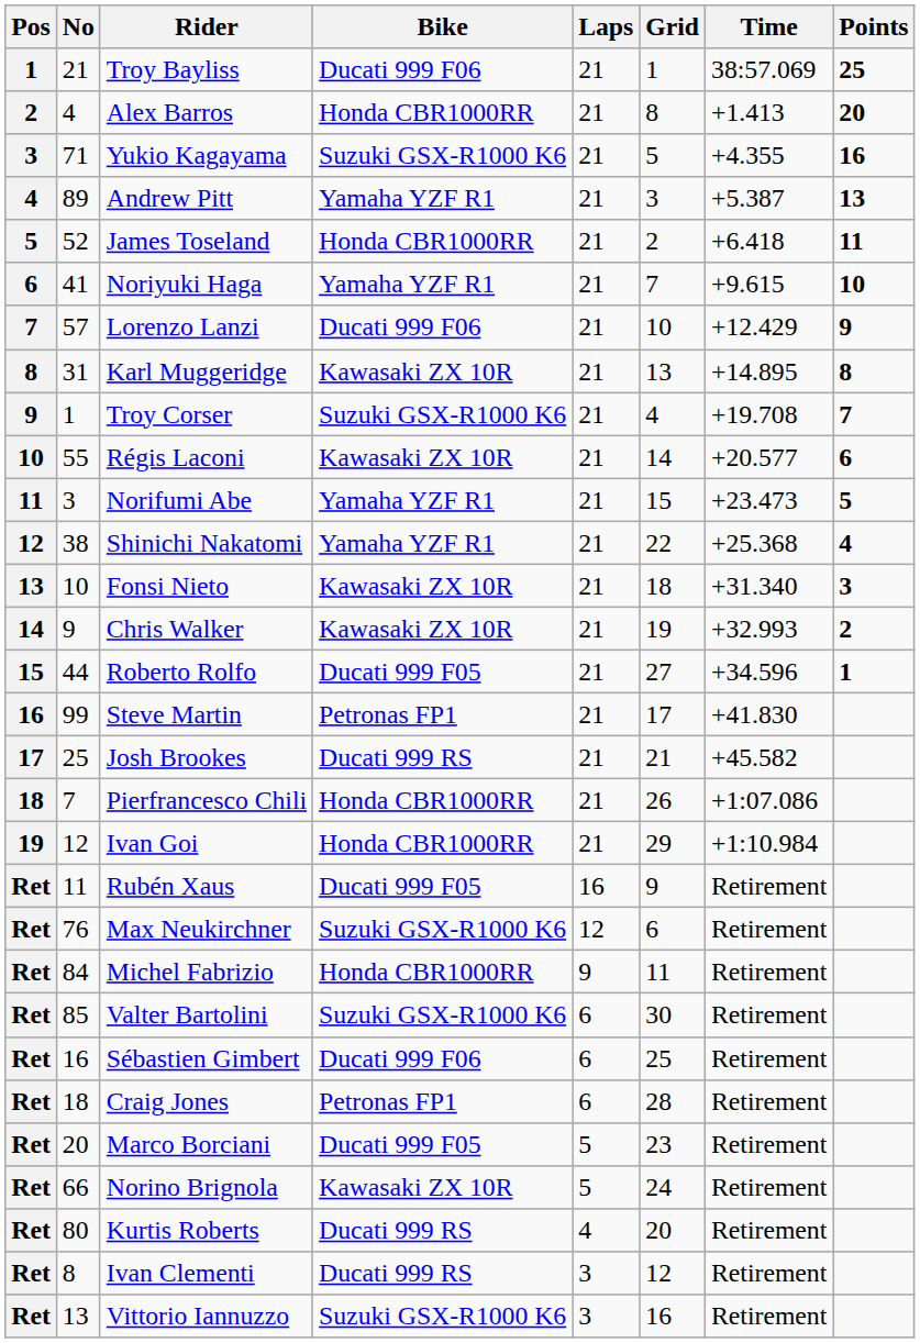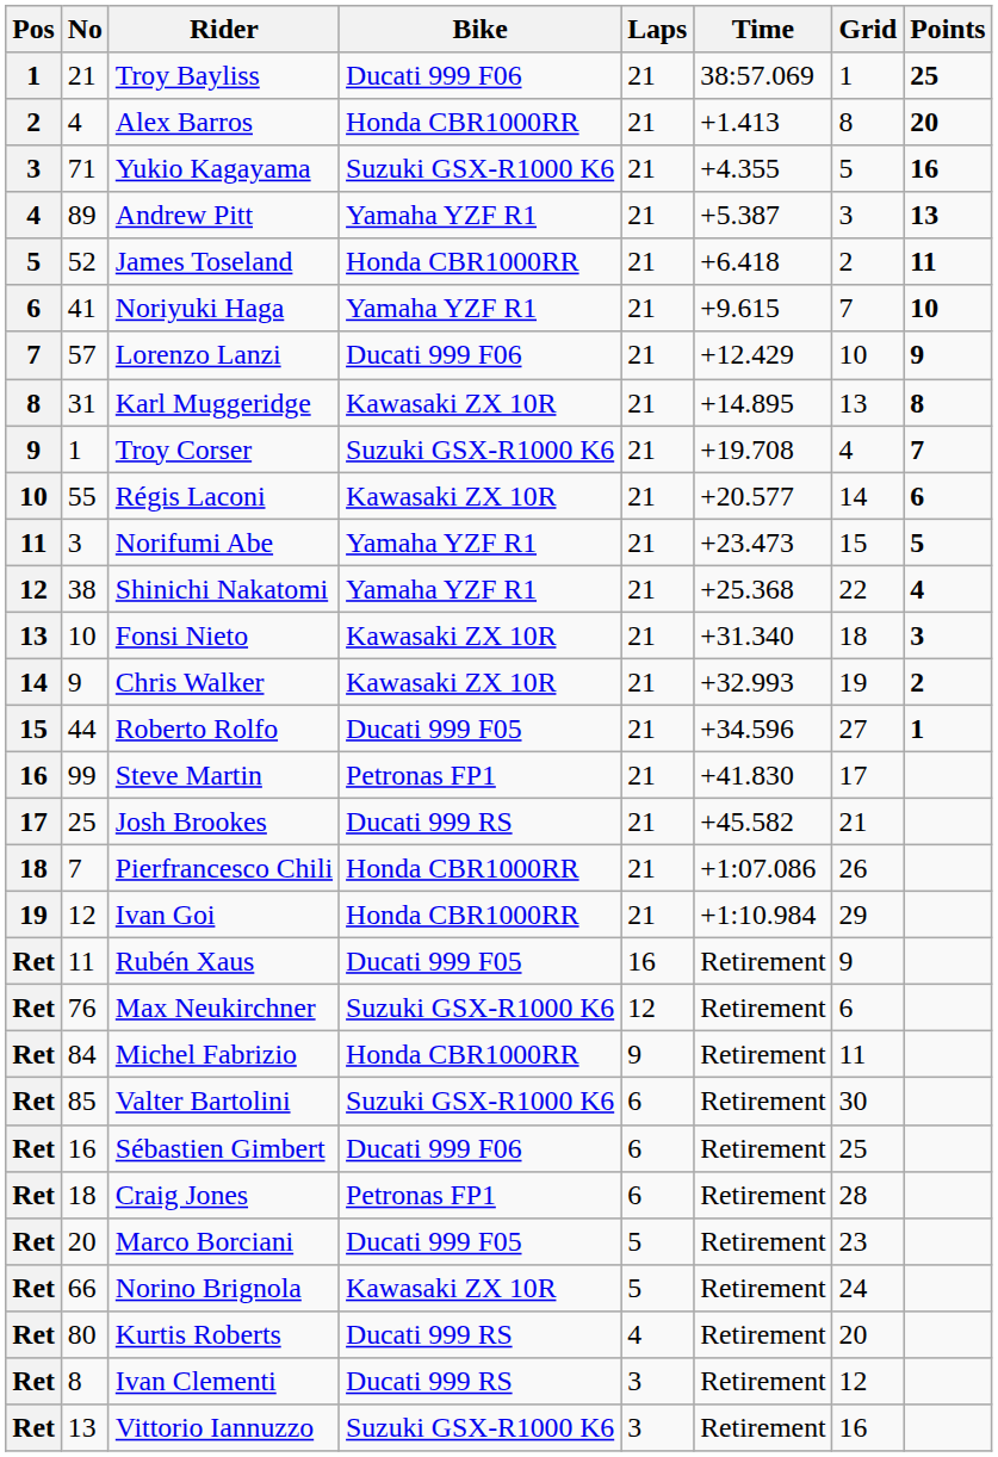 <table class="wikitable" style="font-size: 95%;">
 <tr>
 <th>Pos</th>
 <th>No</th>
 <th>Rider</th>
 <th>Bike</th>
 <th>Laps</th>
+<th>Time</th>
 <th>Grid</th>
-<th>Time</th>
 <th>Points</th>
 </tr>
 <tr>
 <th>1</th>
 <td>21</td>
 <td> <a href='#'>Troy Bayliss</a></td>
 <td><a href='#'>Ducati 999 F06</a></td>
 <td>21</td>
+<td>38:57.069</td>
 <td>1</td>
-<td>38:57.069</td>
 <td><strong>25</strong></td>
 </tr>
 <tr>
 <th>2</th>
 <td>4</td>
 <td> <a href='#'>Alex Barros</a></td>
 <td><a href='#'>Honda CBR1000RR</a></td>
 <td>21</td>
+<td>+1.413</td>
 <td>8</td>
-<td>+1.413</td>
 <td><strong>20</strong></td>
 </tr>
 <tr>
 <th>3</th>
 <td>71</td>
 <td> <a href='#'>Yukio Kagayama</a></td>
 <td><a href='#'>Suzuki GSX-R1000 K6</a></td>
 <td>21</td>
+<td>+4.355</td>
 <td>5</td>
-<td>+4.355</td>
 <td><strong>16</strong></td>
 </tr>
 <tr>
 <th>4</th>
 <td>89</td>
 <td> <a href='#'>Andrew Pitt</a></td>
 <td><a href='#'>Yamaha YZF R1</a></td>
 <td>21</td>
+<td>+5.387</td>
 <td>3</td>
-<td>+5.387</td>
 <td><strong>13</strong></td>
 </tr>
 <tr>
 <th>5</th>
 <td>52</td>
 <td> <a href='#'>James Toseland</a></td>
 <td><a href='#'>Honda CBR1000RR</a></td>
 <td>21</td>
+<td>+6.418</td>
 <td>2</td>
-<td>+6.418</td>
 <td><strong>11</strong></td>
 </tr>
 <tr>
 <th>6</th>
 <td>41</td>
 <td> <a href='#'>Noriyuki Haga</a></td>
 <td><a href='#'>Yamaha YZF R1</a></td>
 <td>21</td>
+<td>+9.615</td>
 <td>7</td>
-<td>+9.615</td>
 <td><strong>10</strong></td>
 </tr>
 <tr>
 <th>7</th>
 <td>57</td>
 <td> <a href='#'>Lorenzo Lanzi</a></td>
 <td><a href='#'>Ducati 999 F06</a></td>
 <td>21</td>
+<td>+12.429</td>
 <td>10</td>
-<td>+12.429</td>
 <td><strong>9</strong></td>
 </tr>
 <tr>
 <th>8</th>
 <td>31</td>
 <td> <a href='#'>Karl Muggeridge</a></td>
 <td><a href='#'>Kawasaki ZX 10R</a></td>
 <td>21</td>
+<td>+14.895</td>
 <td>13</td>
-<td>+14.895</td>
 <td><strong>8</strong></td>
 </tr>
 <tr>
 <th>9</th>
 <td>1</td>
 <td> <a href='#'>Troy Corser</a></td>
 <td><a href='#'>Suzuki GSX-R1000 K6</a></td>
 <td>21</td>
+<td>+19.708</td>
 <td>4</td>
-<td>+19.708</td>
 <td><strong>7</strong></td>
 </tr>
 <tr>
 <th>10</th>
 <td>55</td>
 <td> <a href='#'>Régis Laconi</a></td>
 <td><a href='#'>Kawasaki ZX 10R</a></td>
 <td>21</td>
+<td>+20.577</td>
 <td>14</td>
-<td>+20.577</td>
 <td><strong>6</strong></td>
 </tr>
 <tr>
 <th>11</th>
 <td>3</td>
 <td> <a href='#'>Norifumi Abe</a></td>
 <td><a href='#'>Yamaha YZF R1</a></td>
 <td>21</td>
+<td>+23.473</td>
 <td>15</td>
-<td>+23.473</td>
 <td><strong>5</strong></td>
 </tr>
 <tr>
 <th>12</th>
 <td>38</td>
 <td> <a href='#'>Shinichi Nakatomi</a></td>
 <td><a href='#'>Yamaha YZF R1</a></td>
 <td>21</td>
+<td>+25.368</td>
 <td>22</td>
-<td>+25.368</td>
 <td><strong>4</strong></td>
 </tr>
 <tr>
 <th>13</th>
 <td>10</td>
 <td> <a href='#'>Fonsi Nieto</a></td>
 <td><a href='#'>Kawasaki ZX 10R</a></td>
 <td>21</td>
+<td>+31.340</td>
 <td>18</td>
-<td>+31.340</td>
 <td><strong>3</strong></td>
 </tr>
 <tr>
 <th>14</th>
 <td>9</td>
 <td> <a href='#'>Chris Walker</a></td>
 <td><a href='#'>Kawasaki ZX 10R</a></td>
 <td>21</td>
+<td>+32.993</td>
 <td>19</td>
-<td>+32.993</td>
 <td><strong>2</strong></td>
 </tr>
 <tr>
 <th>15</th>
 <td>44</td>
 <td> <a href='#'>Roberto Rolfo</a></td>
 <td><a href='#'>Ducati 999 F05</a></td>
 <td>21</td>
+<td>+34.596</td>
 <td>27</td>
-<td>+34.596</td>
 <td><strong>1</strong></td>
 </tr>
 <tr>
 <th>16</th>
 <td>99</td>
 <td> <a href='#'>Steve Martin</a></td>
 <td><a href='#'>Petronas FP1</a></td>
 <td>21</td>
+<td>+41.830</td>
 <td>17</td>
-<td>+41.830</td>
 <td></td>
 </tr>
 <tr>
 <th>17</th>
 <td>25</td>
 <td> <a href='#'>Josh Brookes</a></td>
 <td><a href='#'>Ducati 999 RS</a></td>
 <td>21</td>
+<td>+45.582</td>
 <td>21</td>
-<td>+45.582</td>
 <td></td>
 </tr>
 <tr>
 <th>18</th>
 <td>7</td>
 <td> <a href='#'>Pierfrancesco Chili</a></td>
 <td><a href='#'>Honda CBR1000RR</a></td>
 <td>21</td>
+<td>+1:07.086</td>
 <td>26</td>
-<td>+1:07.086</td>
 <td></td>
 </tr>
 <tr>
 <th>19</th>
 <td>12</td>
 <td> <a href='#'>Ivan Goi</a></td>
 <td><a href='#'>Honda CBR1000RR</a></td>
 <td>21</td>
+<td>+1:10.984</td>
 <td>29</td>
-<td>+1:10.984</td>
 <td></td>
 </tr>
 <tr>
 <th>Ret</th>
 <td>11</td>
 <td> <a href='#'>Rubén Xaus</a></td>
 <td><a href='#'>Ducati 999 F05</a></td>
 <td>16</td>
+<td>Retirement</td>
 <td>9</td>
-<td>Retirement</td>
 <td></td>
 </tr>
 <tr>
 <th>Ret</th>
 <td>76</td>
 <td> <a href='#'>Max Neukirchner</a></td>
 <td><a href='#'>Suzuki GSX-R1000 K6</a></td>
 <td>12</td>
+<td>Retirement</td>
 <td>6</td>
-<td>Retirement</td>
 <td></td>
 </tr>
 <tr>
 <th>Ret</th>
 <td>84</td>
 <td> <a href='#'>Michel Fabrizio</a></td>
 <td><a href='#'>Honda CBR1000RR</a></td>
 <td>9</td>
+<td>Retirement</td>
 <td>11</td>
-<td>Retirement</td>
 <td></td>
 </tr>
 <tr>
 <th>Ret</th>
 <td>85</td>
 <td> <a href='#'>Valter Bartolini</a></td>
 <td><a href='#'>Suzuki GSX-R1000 K6</a></td>
 <td>6</td>
+<td>Retirement</td>
 <td>30</td>
-<td>Retirement</td>
 <td></td>
 </tr>
 <tr>
 <th>Ret</th>
 <td>16</td>
 <td> <a href='#'>Sébastien Gimbert</a></td>
 <td><a href='#'>Ducati 999 F06</a></td>
 <td>6</td>
+<td>Retirement</td>
 <td>25</td>
-<td>Retirement</td>
 <td></td>
 </tr>
 <tr>
 <th>Ret</th>
 <td>18</td>
 <td> <a href='#'>Craig Jones</a></td>
 <td><a href='#'>Petronas FP1</a></td>
 <td>6</td>
+<td>Retirement</td>
 <td>28</td>
-<td>Retirement</td>
 <td></td>
 </tr>
 <tr>
 <th>Ret</th>
 <td>20</td>
 <td> <a href='#'>Marco Borciani</a></td>
 <td><a href='#'>Ducati 999 F05</a></td>
 <td>5</td>
+<td>Retirement</td>
 <td>23</td>
-<td>Retirement</td>
 <td></td>
 </tr>
 <tr>
 <th>Ret</th>
 <td>66</td>
 <td> <a href='#'>Norino Brignola</a></td>
 <td><a href='#'>Kawasaki ZX 10R</a></td>
 <td>5</td>
+<td>Retirement</td>
 <td>24</td>
-<td>Retirement</td>
 <td></td>
 </tr>
 <tr>
 <th>Ret</th>
 <td>80</td>
 <td> <a href='#'>Kurtis Roberts</a></td>
 <td><a href='#'>Ducati 999 RS</a></td>
 <td>4</td>
+<td>Retirement</td>
 <td>20</td>
-<td>Retirement</td>
 <td></td>
 </tr>
 <tr>
 <th>Ret</th>
 <td>8</td>
 <td> <a href='#'>Ivan Clementi</a></td>
 <td><a href='#'>Ducati 999 RS</a></td>
 <td>3</td>
+<td>Retirement</td>
 <td>12</td>
-<td>Retirement</td>
 <td></td>
 </tr>
 <tr>
 <th>Ret</th>
 <td>13</td>
 <td> <a href='#'>Vittorio Iannuzzo</a></td>
 <td><a href='#'>Suzuki GSX-R1000 K6</a></td>
 <td>3</td>
+<td>Retirement</td>
 <td>16</td>
-<td>Retirement</td>
 <td></td>
 </tr>
 </table>
